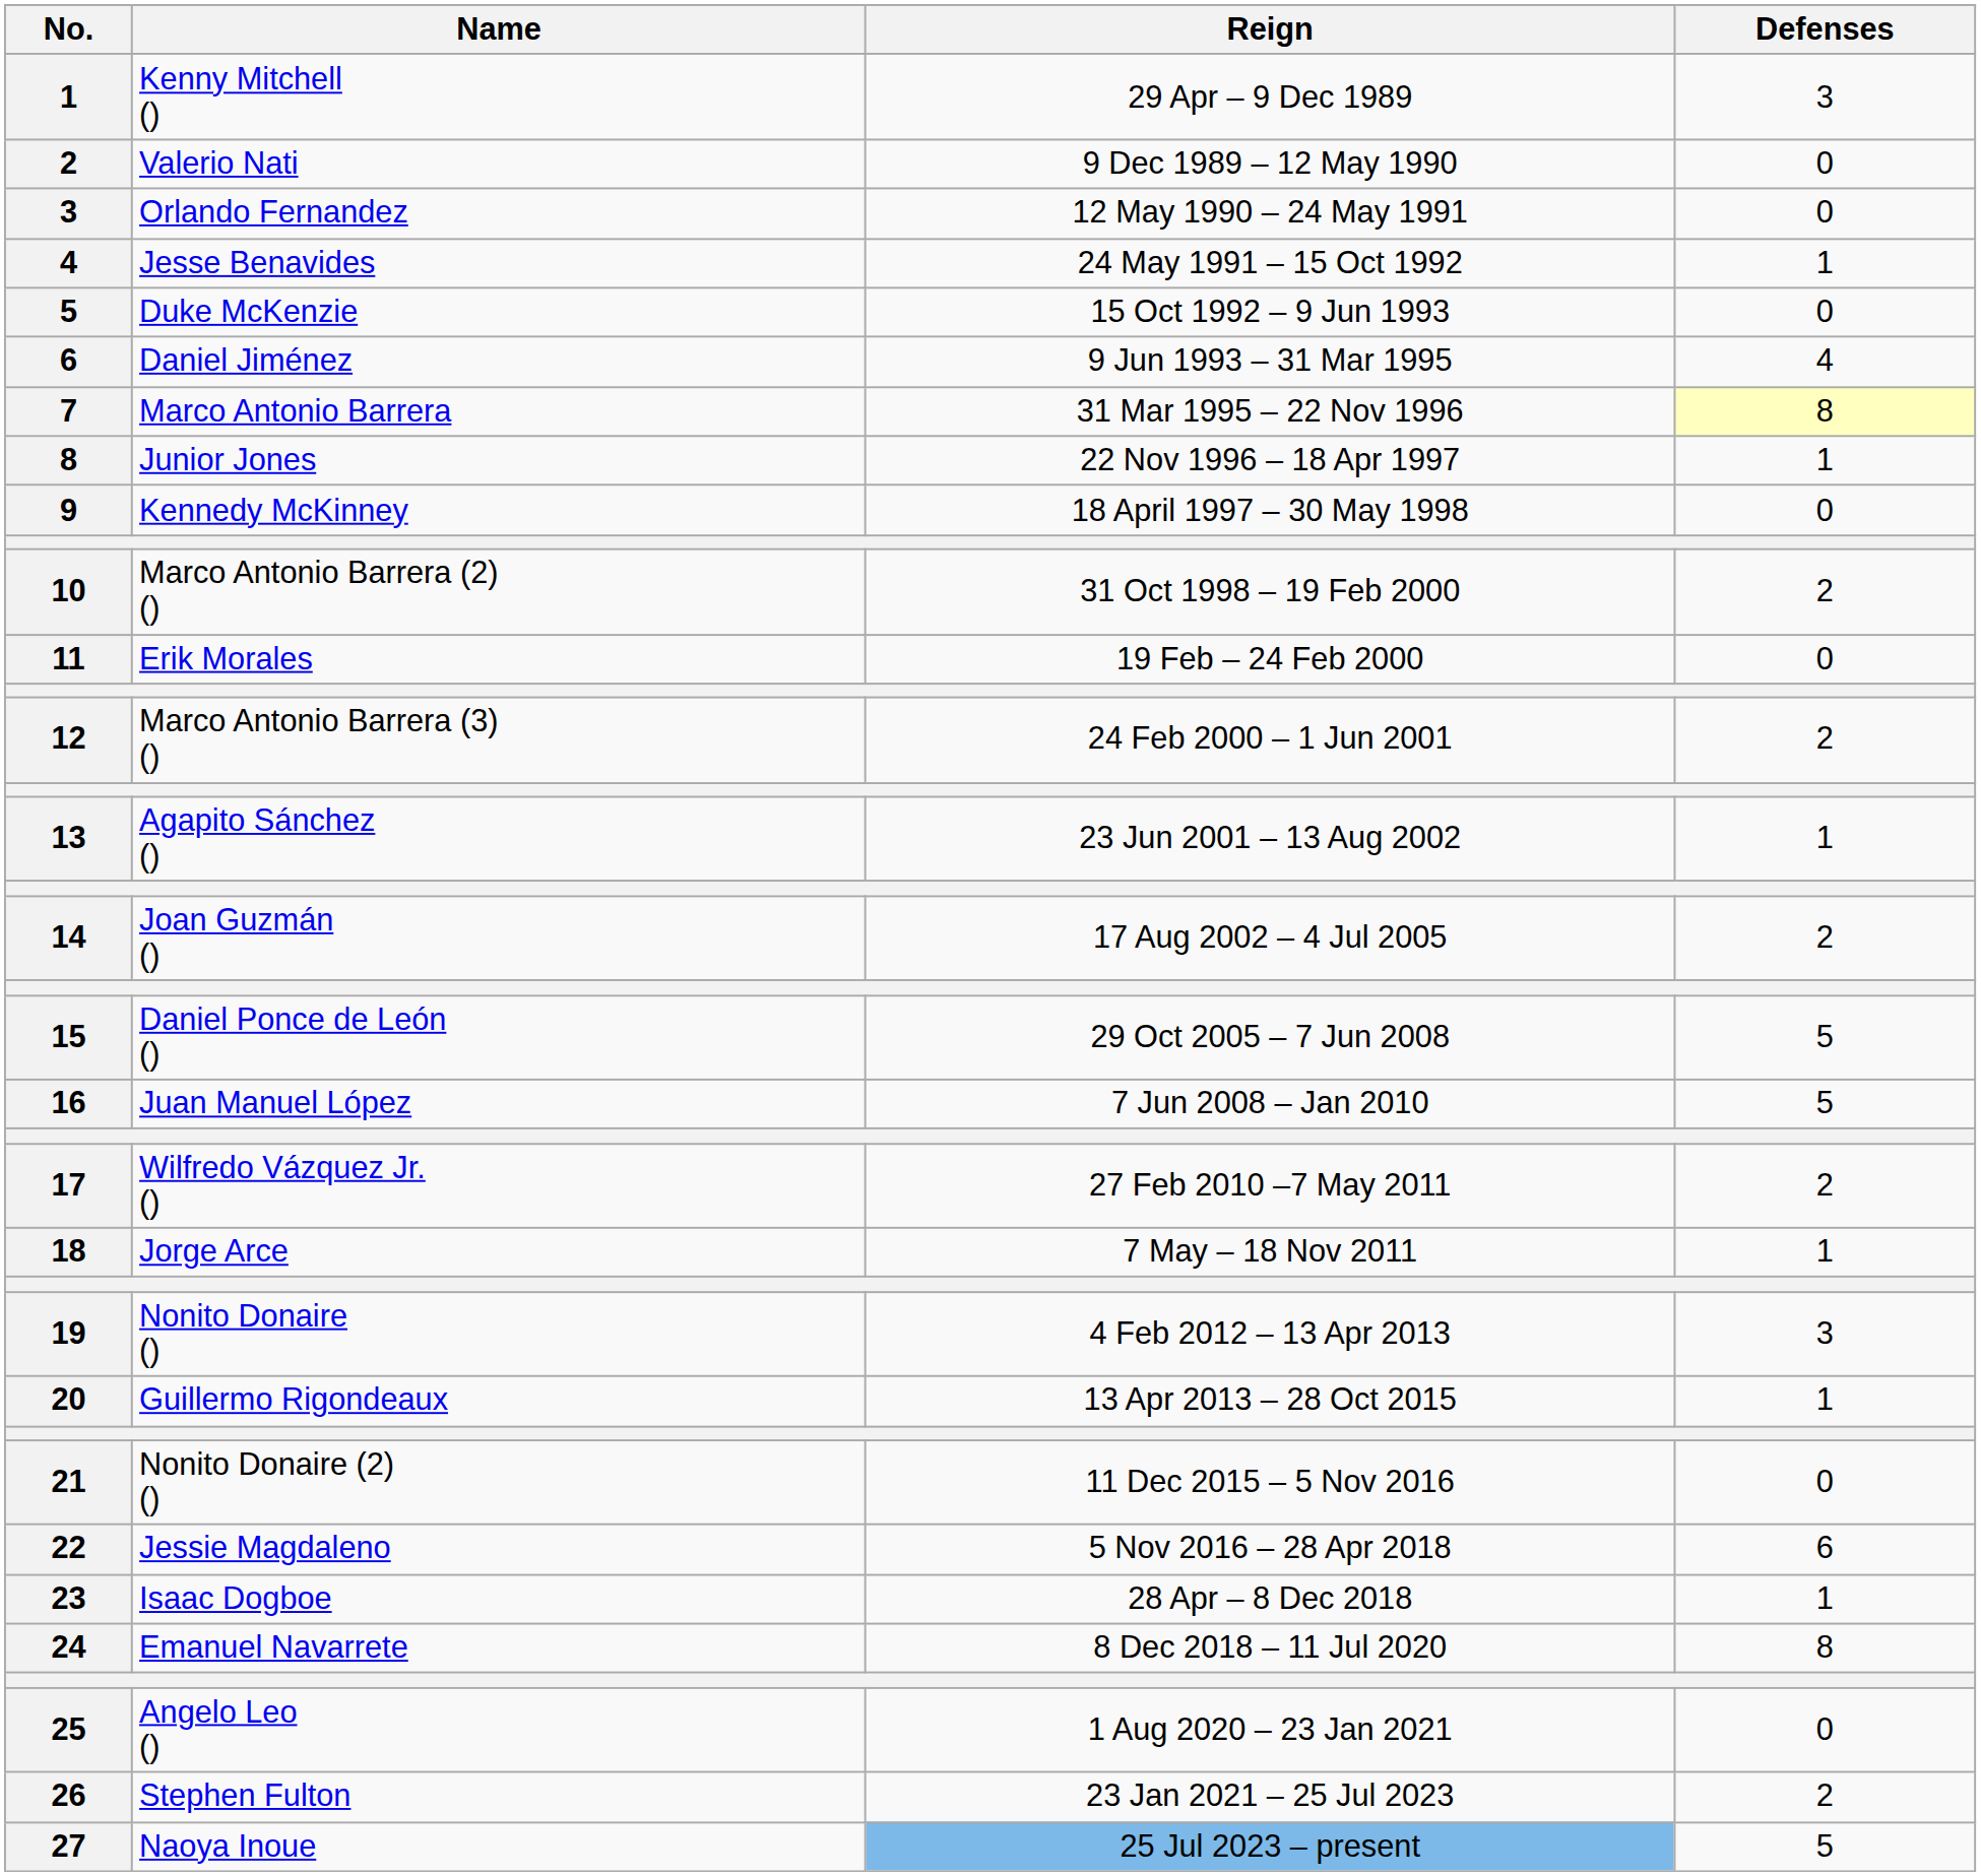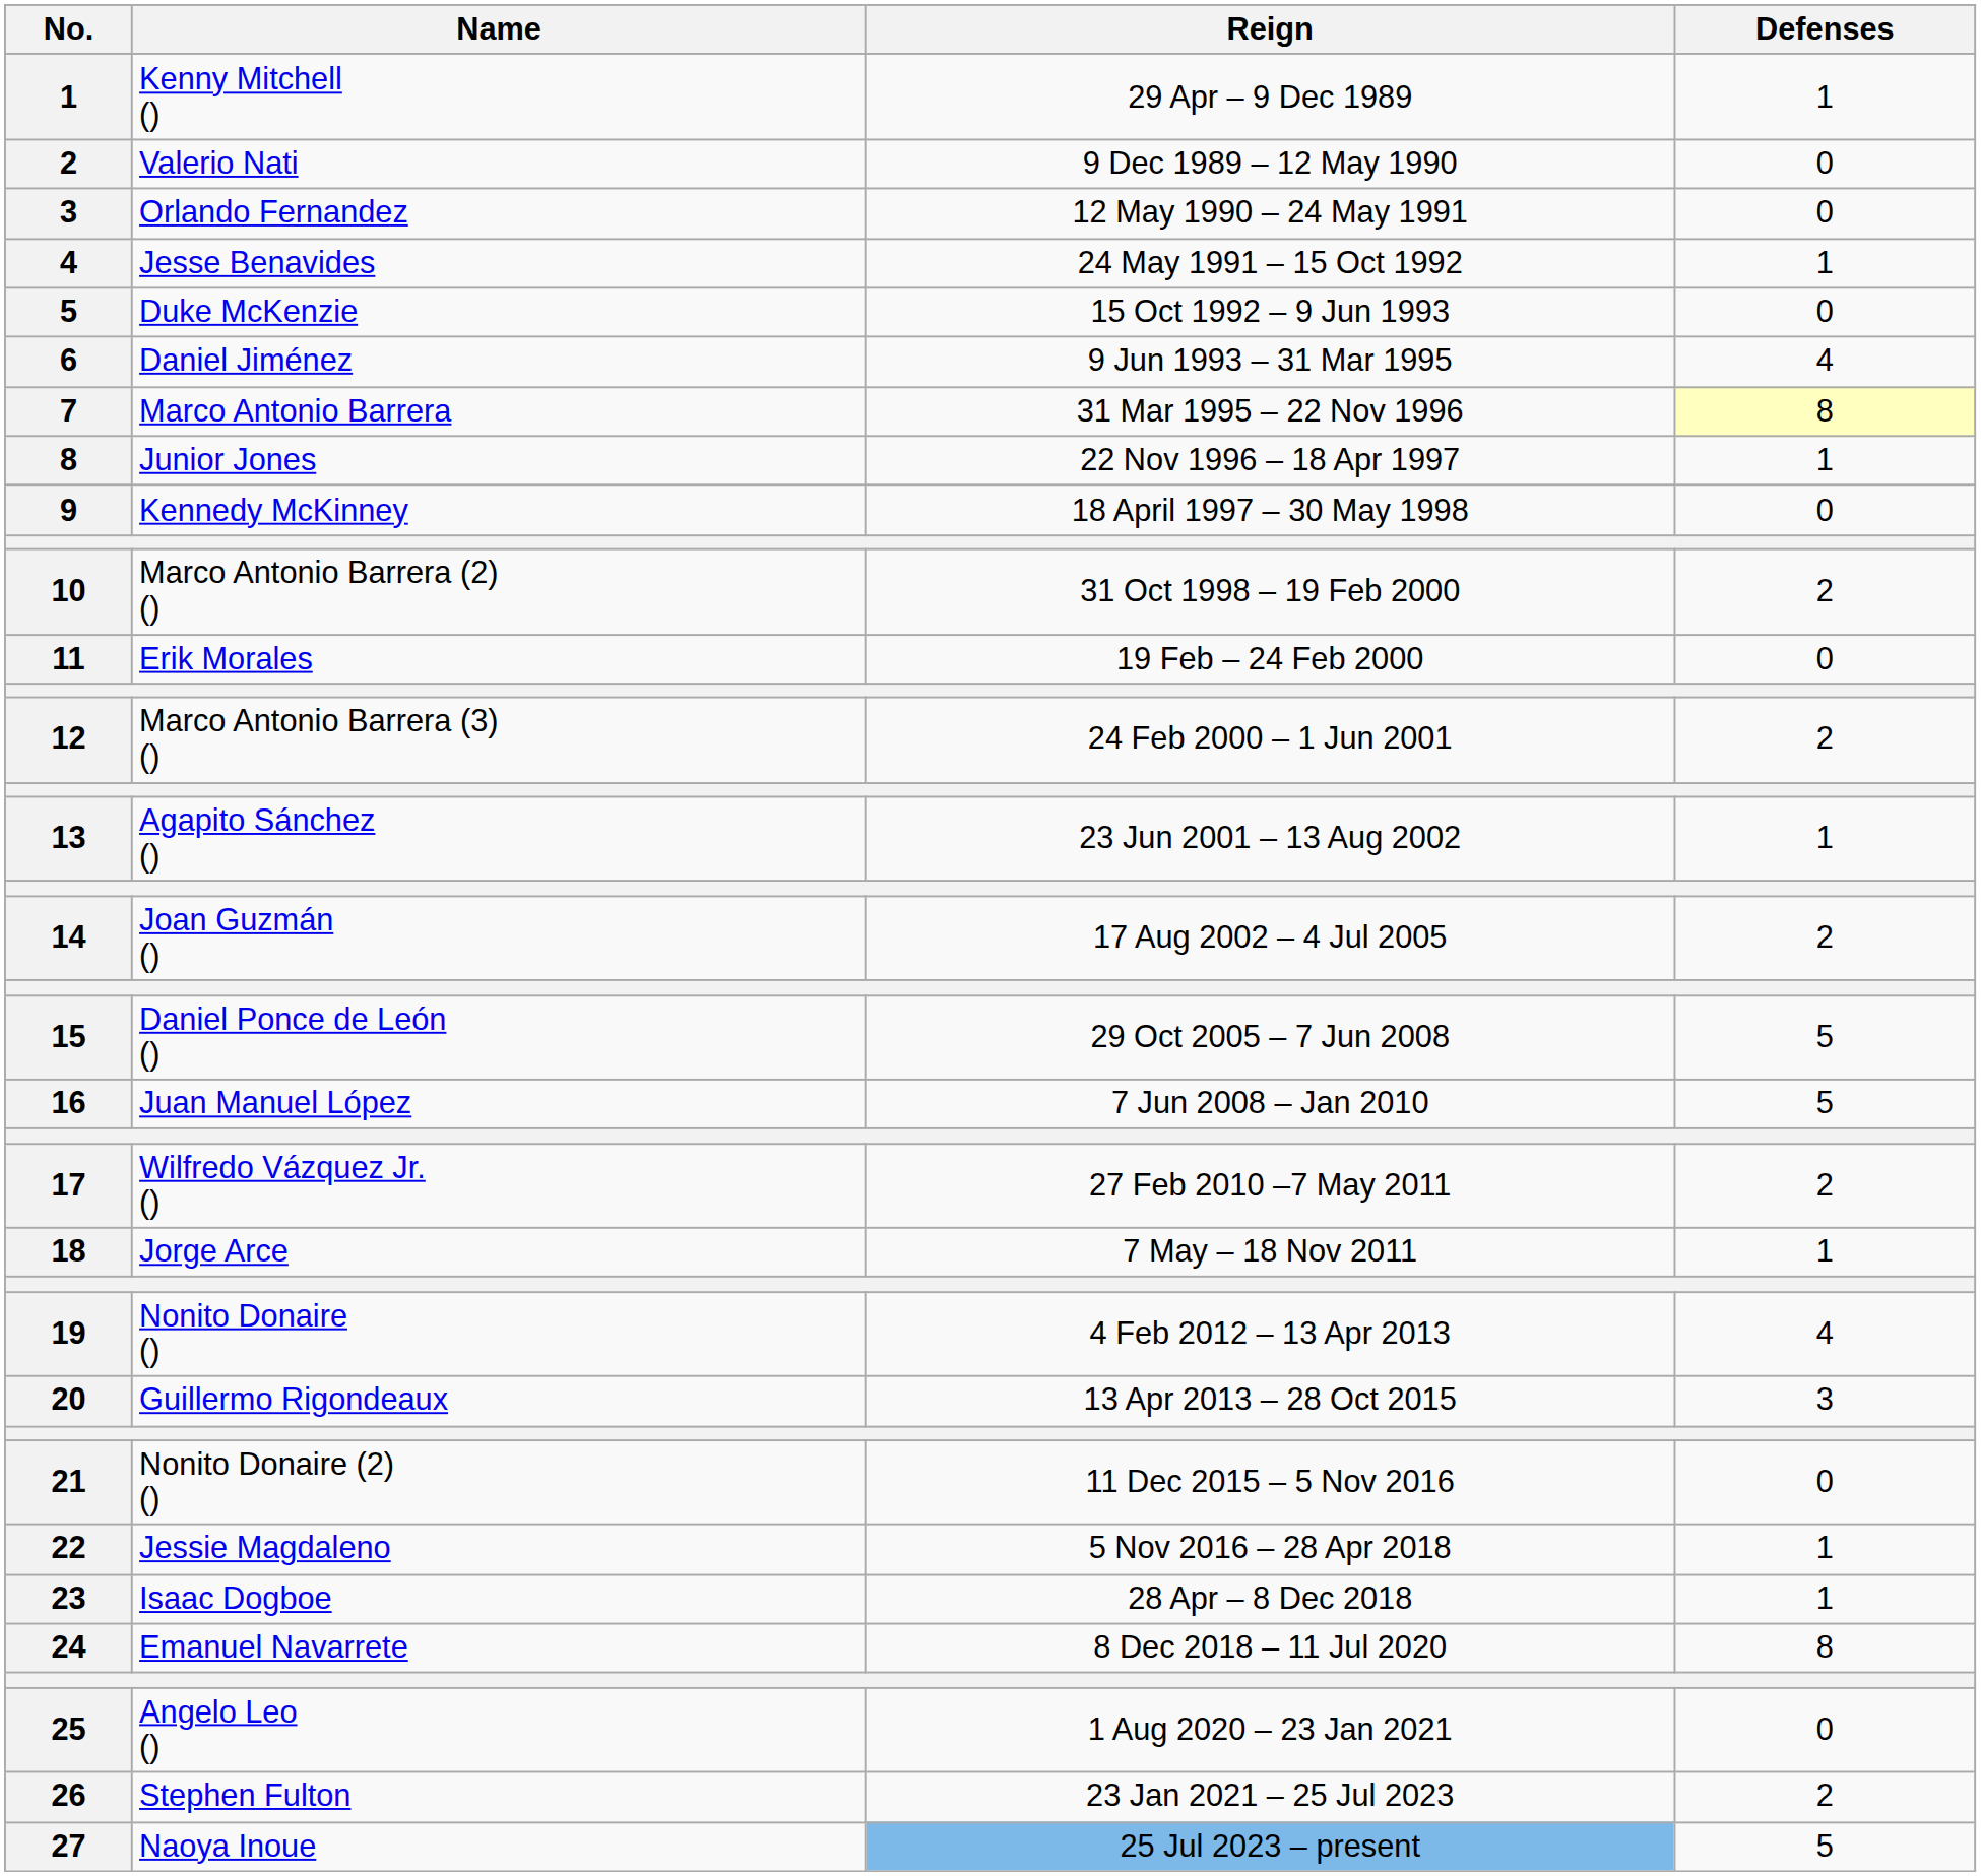 <table class="wikitable sortable" style="width:80%;">
 <tr>
 <th>No.</th>
 <th>Name</th>
 <th>Reign</th>
 <th>Defenses</th>
 </tr>
 <tr align=center>
 <th>1</th>
 <td align=left><a href='#'>Kenny Mitchell</a><br>()</td>
 <td>29 Apr – 9 Dec 1989</td>
-<td>3</td>
+<td>1</td>
 </tr>
 <tr align=center>
 <th>2</th>
 <td align=left><a href='#'>Valerio Nati</a></td>
 <td>9 Dec 1989 – 12 May 1990</td>
 <td>0</td>
 </tr>
 <tr align=center>
 <th>3</th>
 <td align=left><a href='#'>Orlando Fernandez</a></td>
 <td>12 May 1990 – 24 May 1991</td>
 <td>0</td>
 </tr>
 <tr align=center>
 <th>4</th>
 <td align=left><a href='#'>Jesse Benavides</a></td>
 <td>24 May 1991 – 15 Oct 1992</td>
 <td>1</td>
 </tr>
 <tr align=center>
 <th>5</th>
 <td align=left><a href='#'>Duke McKenzie</a></td>
 <td>15 Oct 1992 – 9 Jun 1993</td>
 <td>0</td>
 </tr>
 <tr align=center>
 <th>6</th>
 <td align=left><a href='#'>Daniel Jiménez</a></td>
 <td>9 Jun 1993 – 31 Mar 1995</td>
 <td>4</td>
 </tr>
 <tr align=center>
 <th>7</th>
 <td align=left><a href='#'>Marco Antonio Barrera</a></td>
 <td>31 Mar 1995 – 22 Nov 1996</td>
 <td style="background:#ffffbf;">8</td>
 </tr>
 <tr align=center>
 <th>8</th>
 <td align=left><a href='#'>Junior Jones</a></td>
 <td>22 Nov 1996 – 18 Apr 1997</td>
 <td>1</td>
 </tr>
 <tr align=center>
 <th>9</th>
 <td align=left><a href='#'>Kennedy McKinney</a></td>
 <td>18 April 1997 – 30 May 1998</td>
 <td>0</td>
 </tr>
 <tr align=center>
 <th colspan="4"></th>
 </tr>
 <tr align=center>
 <th>10</th>
 <td align=left>Marco Antonio Barrera (2)<br>()</td>
 <td>31 Oct 1998 – 19 Feb 2000</td>
 <td>2</td>
 </tr>
 <tr align=center>
 <th>11</th>
 <td align=left><a href='#'>Erik Morales</a></td>
 <td>19 Feb – 24 Feb 2000</td>
 <td>0</td>
 </tr>
 <tr align=center>
 <th colspan=4></th>
 </tr>
 <tr align=center>
 <th>12</th>
 <td align=left>Marco Antonio Barrera (3)<br>()</td>
 <td>24 Feb 2000 – 1 Jun 2001</td>
 <td>2</td>
 </tr>
 <tr align=center>
 <th colspan="4"></th>
 </tr>
 <tr align=center>
 <th>13</th>
 <td align=left><a href='#'>Agapito Sánchez</a><br>()</td>
 <td>23 Jun 2001 – 13 Aug 2002</td>
 <td>1</td>
 </tr>
 <tr align=center>
 <th colspan="4"></th>
 </tr>
 <tr align=center>
 <th>14</th>
 <td align=left><a href='#'>Joan Guzmán</a><br>()</td>
 <td>17 Aug 2002 – 4 Jul 2005</td>
 <td>2</td>
 </tr>
 <tr align=center>
 <th colspan="4"></th>
 </tr>
 <tr align=center>
 <th>15</th>
 <td align=left><a href='#'>Daniel Ponce de León</a><br>()</td>
 <td>29 Oct 2005 – 7 Jun 2008</td>
 <td>5</td>
 </tr>
 <tr align=center>
 <th>16</th>
 <td align=left><a href='#'>Juan Manuel López</a></td>
 <td>7 Jun 2008 – Jan 2010</td>
 <td>5</td>
 </tr>
 <tr align=center>
 <th colspan="4"></th>
 </tr>
 <tr align=center>
 <th>17</th>
 <td align=left><a href='#'>Wilfredo Vázquez Jr.</a><br>()</td>
 <td>27 Feb 2010 –7 May 2011</td>
 <td>2</td>
 </tr>
 <tr align=center>
 <th>18</th>
 <td align=left><a href='#'>Jorge Arce</a></td>
 <td>7 May – 18 Nov 2011</td>
 <td>1</td>
 </tr>
 <tr align=center>
 <th colspan="4"></th>
 </tr>
 <tr align=center>
 <th>19</th>
 <td align=left><a href='#'>Nonito Donaire</a><br>()</td>
 <td>4 Feb 2012 – 13 Apr 2013</td>
-<td>3</td>
+<td>4</td>
 </tr>
 <tr align=center>
 <th>20</th>
 <td align=left><a href='#'>Guillermo Rigondeaux</a></td>
 <td>13 Apr 2013 – 28 Oct 2015</td>
-<td>1</td>
+<td>3</td>
 </tr>
 <tr align=center>
 <th colspan="4"></th>
 </tr>
 <tr align=center>
 <th>21</th>
 <td align=left>Nonito Donaire (2)<br>()</td>
 <td>11 Dec 2015 – 5 Nov 2016</td>
 <td>0</td>
 </tr>
 <tr align=center>
 <th>22</th>
 <td align=left><a href='#'>Jessie Magdaleno</a></td>
 <td>5 Nov 2016 – 28 Apr 2018</td>
-<td>6</td>
+<td>1</td>
 </tr>
 <tr align=center>
 <th>23</th>
 <td align=left><a href='#'>Isaac Dogboe</a></td>
 <td>28 Apr – 8 Dec 2018</td>
 <td>1</td>
 </tr>
 <tr align=center>
 <th>24</th>
 <td align=left><a href='#'>Emanuel Navarrete</a></td>
 <td>8 Dec 2018 – 11 Jul 2020</td>
 <td>8</td>
 </tr>
 <tr align=center>
 <th colspan=4></th>
 </tr>
 <tr align=center>
 <th>25</th>
 <td align=left><a href='#'>Angelo Leo</a><br>()</td>
 <td>1 Aug 2020 – 23 Jan 2021</td>
 <td>0</td>
 </tr>
 <tr align=center>
 <th>26</th>
 <td align=left><a href='#'>Stephen Fulton</a></td>
 <td>23 Jan 2021 – 25 Jul 2023</td>
 <td>2</td>
 </tr>
 <tr align=center>
 <th>27</th>
 <td align=left><a href='#'>Naoya Inoue</a></td>
 <td style="background:#7CB9E8;">25 Jul 2023 – present</td>
 <td>5</td>
 </tr>
 </table>
